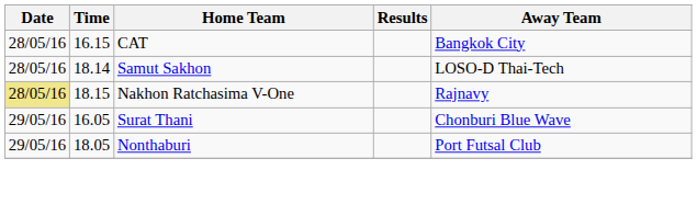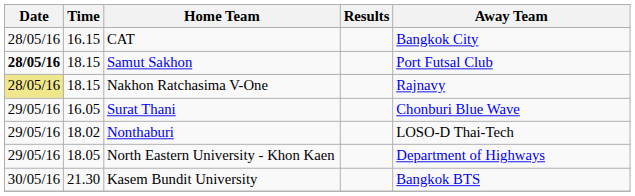 <table class="wikitable">
 <tr>
 <th>Date</th>
 <th>Time</th>
 <th width="250pt">Home Team</th>
 <th>Results</th>
 <th width="250pt">Away Team</th>
 </tr>
 <tr>
 <td>28/05/16</td>
 <td>16.15</td>
 <td>CAT</td>
 <td></td>
 <td><a href='#'>Bangkok City</a></td>
 </tr>
 <tr>
-<td>28/05/16</td>
-<td>18.14</td>
+<td><strong>28/05/16</strong></td>
+<td>18.15</td>
 <td><a href='#'>Samut Sakhon</a></td>
 <td></td>
-<td>LOSO-D Thai-Tech</td>
+<td><a href='#'>Port Futsal Club</a></td>
 </tr>
 <tr>
 <td style="background: khaki;">28/05/16</td>
 <td>18.15</td>
 <td>Nakhon Ratchasima V-One</td>
 <td></td>
 <td><a href='#'>Rajnavy</a></td>
 </tr>
 <tr>
 <td>29/05/16</td>
 <td>16.05</td>
 <td><a href='#'>Surat Thani</a></td>
 <td></td>
 <td><a href='#'>Chonburi Blue Wave</a></td>
 </tr>
 <tr>
 <td>29/05/16</td>
-<td>18.05</td>
+<td>18.02</td>
 <td><a href='#'>Nonthaburi</a></td>
 <td></td>
-<td><a href='#'>Port Futsal Club</a></td>
+<td>LOSO-D Thai-Tech</td>
+</tr>
+<tr>
+<td>29/05/16</td>
+<td>18.05</td>
+<td>North Eastern University - Khon Kaen</td>
+<td></td>
+<td><a href='#'>Department of Highways</a></td>
+</tr>
+<tr>
+<td>30/05/16</td>
+<td>21.30</td>
+<td>Kasem Bundit University</td>
+<td></td>
+<td><a href='#'>Bangkok BTS</a></td>
 </tr>
 <tr>
 </tr>
 </table>
